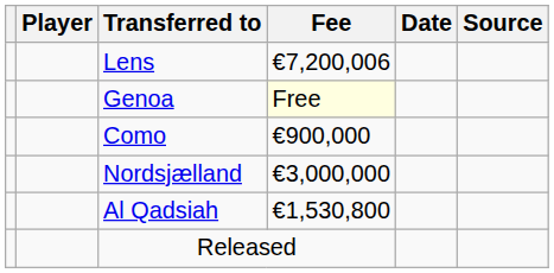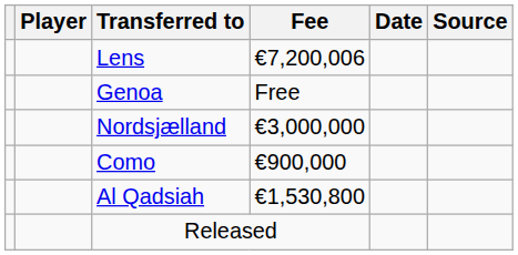 <table class="wikitable plainrowheaders sortable">
 <tr>
 <th></th>
 <th scope="col">Player</th>
 <th>Transferred to</th>
 <th style="width: 65px;">Fee</th>
 <th scope="col">Date</th>
 <th scope="col">Source</th>
 </tr>
 <tr>
 <td align=center></td>
 <td></td>
 <td> <a href='#'>Lens</a></td>
 <td>€7,200,006</td>
 <td></td>
 <td></td>
 </tr>
 <tr>
 <td align="center"></td>
 <td></td>
 <td> <a href='#'>Genoa</a></td>
-<td style="background: lightyellow;">Free</td>
+<td>Free</td>
+<td></td>
+<td></td>
+</tr>
+<tr>
+<td align=center></td>
+<td></td>
+<td> <a href='#'>Nordsjælland</a></td>
+<td>€3,000,000</td>
 <td></td>
 <td></td>
 </tr>
 <tr>
 <td align=center></td>
 <td></td>
 <td> <a href='#'>Como</a></td>
 <td>€900,000</td>
-<td></td>
-<td></td>
-</tr>
-<tr>
-<td align=center></td>
-<td></td>
-<td> <a href='#'>Nordsjælland</a></td>
-<td>€3,000,000</td>
 <td></td>
 <td></td>
 </tr>
 <tr>
 <td align=center></td>
 <td></td>
 <td> <a href='#'>Al Qadsiah</a></td>
 <td>€1,530,800</td>
 <td></td>
 <td></td>
 </tr>
 <tr>
 <td align="center"></td>
 <td></td>
 <td colspan="2" style="text-align: center;">Released</td>
 <td></td>
 <td></td>
 </tr>
 </table>
